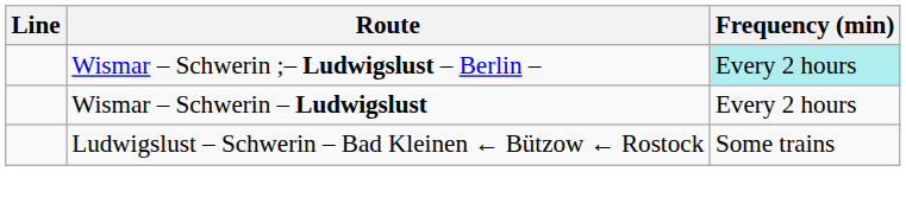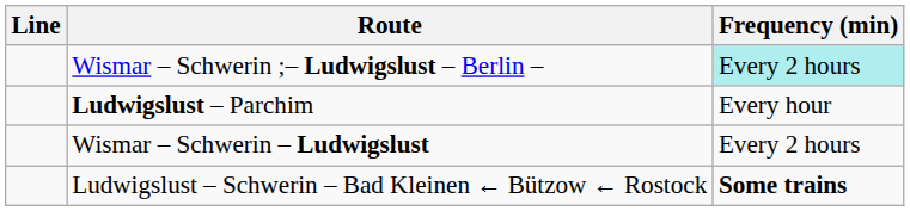 <table class="wikitable">
 <tr>
 <th>Line</th>
 <th>Route</th>
 <th>Frequency (min)</th>
 </tr>
 <tr>
 <td align="center"></td>
 <td><a href='#'>Wismar</a> – Schwerin ;– <strong>Ludwigslust</strong> –  <a href='#'>Berlin</a>  – </td>
 <td style="background: paleturquoise;">Every 2 hours</td>
 </tr>
 <tr>
 <td align="center"></td>
+<td> <strong>Ludwigslust</strong> – Parchim</td>
+<td>Every hour</td>
+</tr>
+<tr>
+<td align="center"></td>
 <td>Wismar – Schwerin – <strong>Ludwigslust</strong></td>
 <td>Every 2 hours</td>
 </tr>
 <tr>
 <td></td>
 <td>Ludwigslust – Schwerin – Bad Kleinen ← Bützow ← Rostock</td>
-<td>Some trains</td>
+<td><strong>Some trains</strong></td>
 </tr>
 </table>
